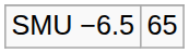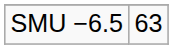 <table class="wikitable">
 <tr align="center">
 </tr>
 <tr align="center">
 <td>SMU −6.5</td>
-<td>65</td>
+<td>63</td>
 </tr>
 </table>
